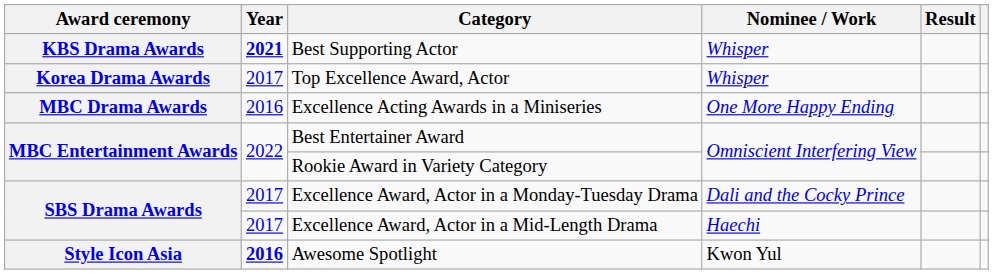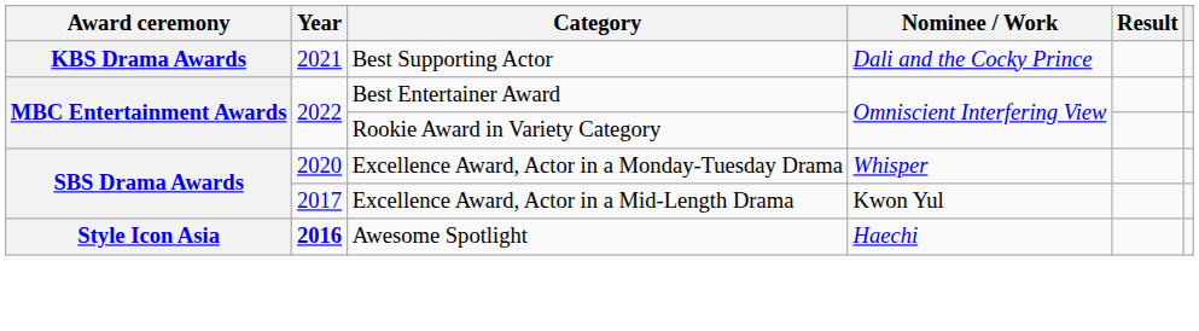 <table class="wikitable plainrowheaders sortable">
 <tr>
 <th scope="col">Award ceremony</th>
 <th scope="col">Year</th>
 <th scope="col">Category</th>
 <th scope="col">Nominee / Work</th>
 <th scope="col">Result</th>
 <th scope="col" class="unsortable"></th>
 </tr>
 <tr>
 <th scope="row"><a href='#'>KBS Drama Awards</a></th>
-<td style="text-align:center"><strong><a href='#'>2021</a></strong></td>
+<td style="text-align:center"><a href='#'>2021</a></td>
 <td>Best Supporting Actor</td>
-<td><em><a href='#'>Whisper</a></em></td>
+<td><em><a href='#'>Dali and the Cocky Prince</a></em></td>
 <td></td>
 <td style="text-align:center"></td>
-</tr>
-<tr>
-<th scope="row"><a href='#'>Korea Drama Awards</a></th>
-<td style="text-align:center"><a href='#'>2017</a></td>
-<td>Top Excellence Award, Actor</td>
-<td><em><a href='#'>Whisper</a></em></td>
-<td></td>
-<td style="text-align:center"></td>
-</tr>
-<tr>
-<th scope="row"><a href='#'>MBC Drama Awards</a></th>
-<td style="text-align:center"><a href='#'>2016</a></td>
-<td>Excellence Acting Awards in a Miniseries</td>
-<td><em><a href='#'>One More Happy Ending</a></em></td>
-<td></td>
-<td></td>
 </tr>
 <tr>
 <th scope="row" rowspan="2"><a href='#'>MBC Entertainment Awards</a></th>
 <td style="text-align:center" rowspan="2"><a href='#'>2022</a></td>
 <td>Best Entertainer Award</td>
 <td rowspan="2"><em><a href='#'>Omniscient Interfering View</a></em></td>
 <td></td>
 <td style="text-align:center"></td>
 </tr>
 <tr>
 <td>Rookie Award in Variety Category</td>
 <td></td>
 <td style="text-align:center"></td>
 </tr>
 <tr>
 <th scope="row" rowspan="2"><a href='#'>SBS Drama Awards</a></th>
-<td style="text-align:center"><a href='#'>2017</a></td>
+<td style="text-align:center"><a href='#'>2020</a></td>
 <td>Excellence Award, Actor in a Monday-Tuesday Drama</td>
-<td><em><a href='#'>Dali and the Cocky Prince</a></em></td>
+<td><em><a href='#'>Whisper</a></em></td>
 <td></td>
 <td style="text-align:center"></td>
 </tr>
 <tr>
 <td style="text-align:center"><a href='#'>2017</a></td>
 <td>Excellence Award, Actor in a Mid-Length Drama</td>
-<td><em><a href='#'>Haechi</a></em></td>
+<td>Kwon Yul</td>
 <td></td>
 <td style="text-align:center"></td>
 </tr>
 <tr>
 <th scope="row"><a href='#'>Style Icon Asia</a></th>
 <td style="text-align:center"><strong><a href='#'>2016</a></strong></td>
 <td>Awesome Spotlight</td>
-<td>Kwon Yul</td>
+<td><em><a href='#'>Haechi</a></em></td>
 <td></td>
 <td style="text-align:center"></td>
 </tr>
 </table>
